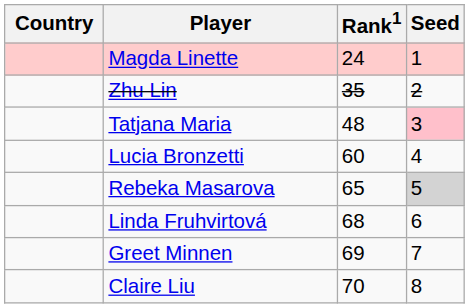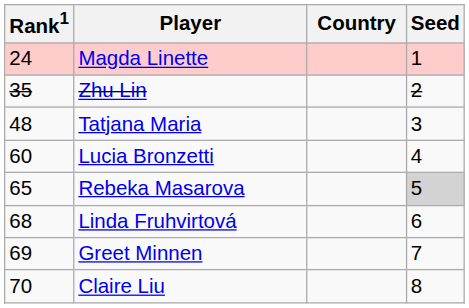 <table class="sortable wikitable">
 <tr>
+<th>Rank<sup>1</sup></th>
+<th width="175">Player</th>
 <th width="70">Country</th>
-<th width="175">Player</th>
-<th>Rank<sup>1</sup></th>
 <th>Seed</th>
 </tr>
 <tr style="background:#fcc;">
+<td>24</td>
+<td><a href='#'>Magda Linette</a></td>
 <td></td>
-<td><a href='#'>Magda Linette</a></td>
-<td>24</td>
 <td>1</td>
 </tr>
 <tr>
+<td><s>35</s></td>
+<td><s><a href='#'>Zhu Lin</a></s></td>
 <td><s></s></td>
-<td><s><a href='#'>Zhu Lin</a></s></td>
-<td><s>35</s></td>
 <td><s>2</s></td>
 </tr>
 <tr>
+<td>48</td>
+<td><a href='#'>Tatjana Maria</a></td>
 <td></td>
-<td><a href='#'>Tatjana Maria</a></td>
-<td>48</td>
-<td style="background: pink;">3</td>
+<td>3</td>
 </tr>
 <tr>
+<td>60</td>
+<td><a href='#'>Lucia Bronzetti</a></td>
 <td></td>
-<td><a href='#'>Lucia Bronzetti</a></td>
-<td>60</td>
 <td>4</td>
 </tr>
 <tr>
+<td>65</td>
+<td><a href='#'>Rebeka Masarova</a></td>
 <td></td>
-<td><a href='#'>Rebeka Masarova</a></td>
-<td>65</td>
 <td style="background: lightgrey;">5</td>
 </tr>
 <tr>
+<td>68</td>
+<td><a href='#'>Linda Fruhvirtová</a></td>
 <td></td>
-<td><a href='#'>Linda Fruhvirtová</a></td>
-<td>68</td>
 <td>6</td>
 </tr>
 <tr>
+<td>69</td>
+<td><a href='#'>Greet Minnen</a></td>
 <td></td>
-<td><a href='#'>Greet Minnen</a></td>
-<td>69</td>
 <td>7</td>
 </tr>
 <tr>
+<td>70</td>
+<td><a href='#'>Claire Liu</a></td>
 <td></td>
-<td><a href='#'>Claire Liu</a></td>
-<td>70</td>
 <td>8</td>
 </tr>
 </table>
